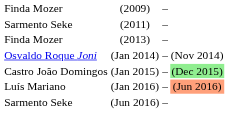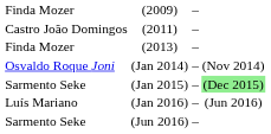 <table border="0" style="text-align:center;">
 <tr>
 <td align=left> Finda Mozer</td>
 <td>(2009)</td>
 <td>–</td>
 <td></td>
 </tr>
 <tr>
-<td align=left> Sarmento Seke</td>
+<td align=left> Castro João Domingos</td>
 <td>(2011)</td>
 <td>–</td>
 <td></td>
 </tr>
 <tr>
 <td align=left> Finda Mozer</td>
 <td>(2013)</td>
 <td>–</td>
 <td></td>
 </tr>
 <tr>
 <td align=left> <a href='#'>Osvaldo Roque <em>Joni</em></a></td>
 <td>(Jan 2014)</td>
 <td>–</td>
 <td>(Nov 2014)</td>
 </tr>
 <tr>
-<td align=left> Castro João Domingos</td>
+<td align=left> Sarmento Seke</td>
 <td>(Jan 2015)</td>
 <td>–</td>
 <td style="background: lightgreen;">(Dec 2015)</td>
 </tr>
 <tr>
 <td align=left> Luís Mariano</td>
 <td>(Jan 2016)</td>
 <td>–</td>
-<td style="background: lightsalmon;">(Jun 2016)</td>
+<td>(Jun 2016)</td>
 </tr>
 <tr>
 <td align=left> Sarmento Seke</td>
 <td>(Jun 2016)</td>
 <td>–</td>
 <td></td>
 </tr>
 </table>
